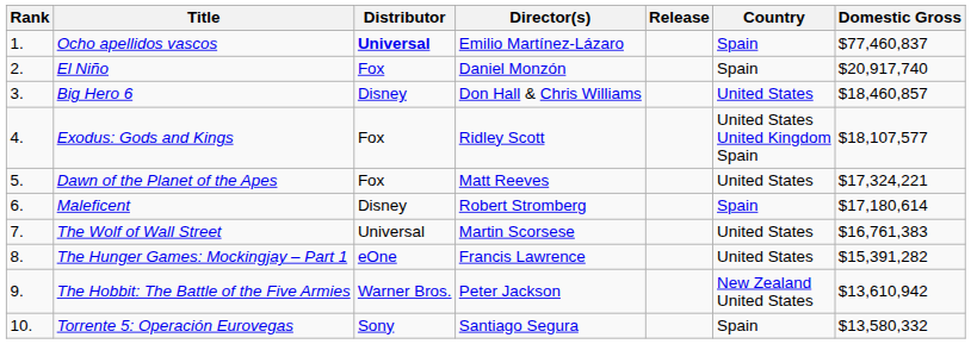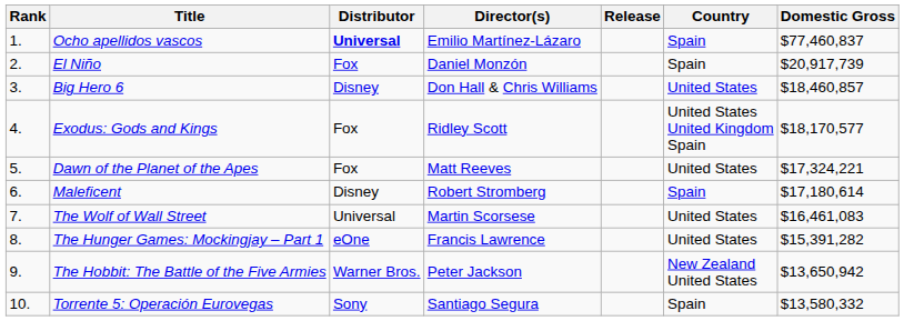 <table class="wikitable sortable" style="margin:auto; margin:auto;">
 <tr>
 <th>Rank</th>
 <th>Title</th>
 <th>Distributor</th>
 <th>Director(s)</th>
 <th>Release</th>
 <th>Country</th>
 <th>Domestic Gross</th>
 </tr>
 <tr>
 <td>1.</td>
 <td><em><a href='#'>Ocho apellidos vascos</a></em></td>
 <td><strong><a href='#'>Universal</a></strong></td>
 <td><a href='#'>Emilio Martínez-Lázaro</a></td>
 <td></td>
 <td><a href='#'>Spain</a></td>
 <td>$77,460,837</td>
 </tr>
 <tr>
 <td>2.</td>
 <td><em><a href='#'>El Niño</a></em></td>
 <td><a href='#'>Fox</a></td>
 <td><a href='#'>Daniel Monzón</a></td>
 <td></td>
 <td>Spain</td>
-<td>$20,917,740</td>
+<td>$20,917,739</td>
 </tr>
 <tr>
 <td>3.</td>
 <td><em><a href='#'>Big Hero 6</a></em></td>
 <td><a href='#'>Disney</a></td>
 <td><a href='#'>Don Hall</a> & <a href='#'>Chris Williams</a></td>
 <td></td>
 <td><a href='#'>United States</a></td>
 <td>$18,460,857</td>
 </tr>
 <tr>
 <td>4.</td>
 <td><em><a href='#'>Exodus: Gods and Kings</a></em></td>
 <td>Fox</td>
 <td><a href='#'>Ridley Scott</a></td>
 <td></td>
 <td>United States<br><a href='#'>United Kingdom</a><br>Spain</td>
-<td>$18,107,577</td>
+<td>$18,170,577</td>
 </tr>
 <tr>
 <td>5.</td>
 <td><em><a href='#'>Dawn of the Planet of the Apes</a></em></td>
 <td>Fox</td>
 <td><a href='#'>Matt Reeves</a></td>
 <td></td>
 <td>United States</td>
 <td>$17,324,221</td>
 </tr>
 <tr>
 <td>6.</td>
 <td><em><a href='#'>Maleficent</a></em></td>
 <td>Disney</td>
 <td><a href='#'>Robert Stromberg</a></td>
 <td></td>
 <td><a href='#'>Spain</a></td>
 <td>$17,180,614</td>
 </tr>
 <tr>
 <td>7.</td>
 <td><em><a href='#'>The Wolf of Wall Street</a></em></td>
 <td>Universal</td>
 <td><a href='#'>Martin Scorsese</a></td>
 <td></td>
 <td>United States</td>
-<td>$16,761,383</td>
+<td>$16,461,083</td>
 </tr>
 <tr>
 <td>8.</td>
 <td><em><a href='#'>The Hunger Games: Mockingjay – Part 1</a></em></td>
 <td><a href='#'>eOne</a></td>
 <td><a href='#'>Francis Lawrence</a></td>
 <td></td>
 <td>United States</td>
 <td>$15,391,282</td>
 </tr>
 <tr>
 <td>9.</td>
 <td><em><a href='#'>The Hobbit: The Battle of the Five Armies</a></em></td>
 <td><a href='#'>Warner Bros.</a></td>
 <td><a href='#'>Peter Jackson</a></td>
 <td></td>
 <td><a href='#'>New Zealand</a><br>United States</td>
-<td>$13,610,942</td>
+<td>$13,650,942</td>
 </tr>
 <tr>
 <td>10.</td>
 <td><em><a href='#'>Torrente 5: Operación Eurovegas</a></em></td>
 <td><a href='#'>Sony</a></td>
 <td><a href='#'>Santiago Segura</a></td>
 <td></td>
 <td>Spain</td>
 <td>$13,580,332</td>
 </tr>
 </table>
